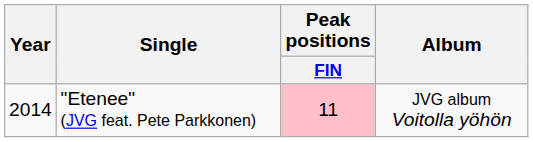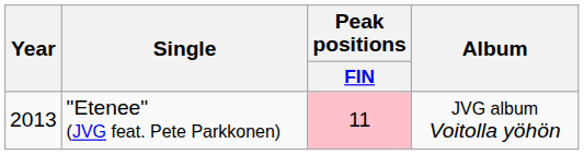 <table class="wikitable">
 <tr>
 <th rowspan="2" style="text-align:center; width:10px;">Year</th>
 <th rowspan="2" style="text-align:center; width:180px;">Single</th>
 <th style="text-align:center; width:20px;">Peak positions</th>
 <th rowspan="2" style="text-align:center; width:120px;">Album</th>
 </tr>
 <tr>
 <th scope="col" style="width:3em;font-size:90%;"><a href='#'>FIN</a><br></th>
 </tr>
 <tr>
-<td style="text-align:center;">2014</td>
+<td style="text-align:center;">2013</td>
 <td>"Etenee" <br><small>(<a href='#'>JVG</a> feat. Pete Parkkonen)</small></td>
 <td style="background: pink; text-align:center;">11</td>
 <td style="text-align:center;"><small>JVG album</small><br> <em>Voitolla yöhön</em></td>
 </tr>
 </table>
